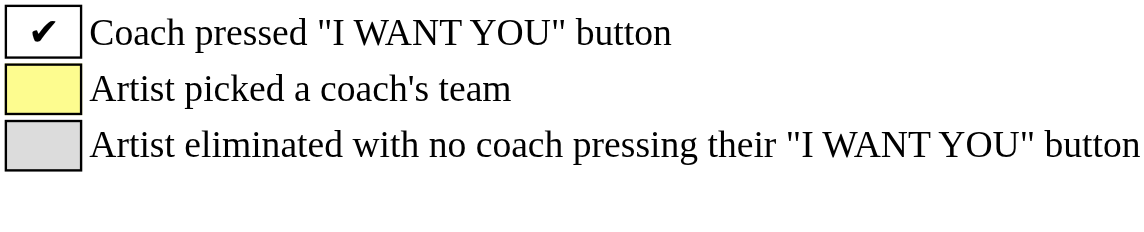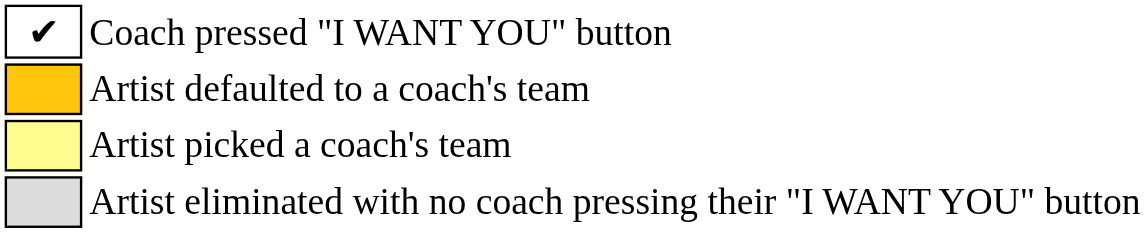 <table class="toccolours" style="font-size: 100%; white-space: nowrap;">
 <tr>
 <td style="background:#ffffff; border:1px solid black;">  ✔  </td>
 <td>Coach pressed "I WANT YOU" button</td>
+</tr>
+<tr>
+<td style="background:#ffc40c; border:1px solid black;">      </td>
+<td>Artist defaulted to a coach's team</td>
 </tr>
 <tr>
 <td style="background:#fdfc8f; border:1px solid black;">      </td>
 <td style="padding-right: 8px">Artist picked a coach's team</td>
 </tr>
 <tr>
 <td style="background:#dcdcdc; border:1px solid black;">      </td>
 <td>Artist eliminated with no coach pressing their "I WANT YOU" button</td>
 </tr>
 </table>
